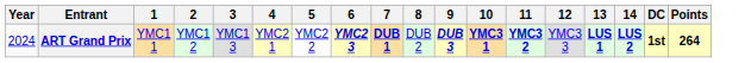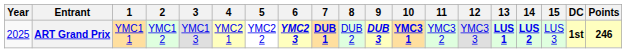 <table class="wikitable" style="text-align:center; font-size:85%">
 <tr>
 <th>Year</th>
 <th>Entrant</th>
 <th>1</th>
 <th>2</th>
 <th>3</th>
 <th>4</th>
 <th>5</th>
 <th>6</th>
 <th>7</th>
 <th>8</th>
 <th>9</th>
 <th>10</th>
 <th>11</th>
 <th>12</th>
 <th>13</th>
 <th>14</th>
+<th>15</th>
 <th>DC</th>
 <th>Points</th>
 </tr>
 <tr>
-<td><a href='#'>2024</a></td>
+<td><a href='#'>2025</a></td>
 <th nowrap><a href='#'>ART Grand Prix</a></th>
 <td style="background:#FFDF9F"><a href='#'>YMC1<br>1</a><br></td>
 <td style="background:#DFFFDF"><a href='#'>YMC1<br>2</a><br></td>
 <td style="background:#DFDFDF"><a href='#'>YMC1<br>3</a><br></td>
 <td style="background:#FFFFBF;"><a href='#'>YMC2<br>1</a><br></td>
 <td style="background:#FFFFFF;"><a href='#'>YMC2<br>2</a><br></td>
 <td style="background:#FFFFBF"><strong><em><a href='#'>YMC2<br>3</a></em></strong><br></td>
 <td style="background:#FFDF9F;"><strong><a href='#'>DUB<br>1</a></strong><br></td>
 <td style="background:#DFFFDF;"><a href='#'>DUB<br>2</a><br></td>
 <td style="background:#FFFFBF;"><strong><em><a href='#'>DUB<br>3</a></em></strong><br></td>
 <td style="background:#FFDF9F;"><strong><a href='#'>YMC3<br>1</a></strong><br></td>
-<td style="background:#DFFFDF;"><strong><a href='#'>YMC3<br>2</a><br></strong></td>
+<td style="background:#DFFFDF;"><a href='#'>YMC3<br>2</a><br></td>
 <td style="background:#DFDFDF;"><a href='#'>YMC3<br>3</a><br></td>
 <td style="background:#DFFFDF;"><strong><a href='#'>LUS<br>1</a></strong><br></td>
 <td style="background:#DFFFDF;"><strong><a href='#'>LUS<br>2</a><br></strong></td>
+<td style="background:#DFFFDF;"><a href='#'>LUS<br>3</a><br></td>
 <th style="background:#FFFFBF">1st</th>
-<th style="background:#FFFFBF">264</th>
+<th style="background:#FFFFBF">246</th>
 </tr>
 </table>
